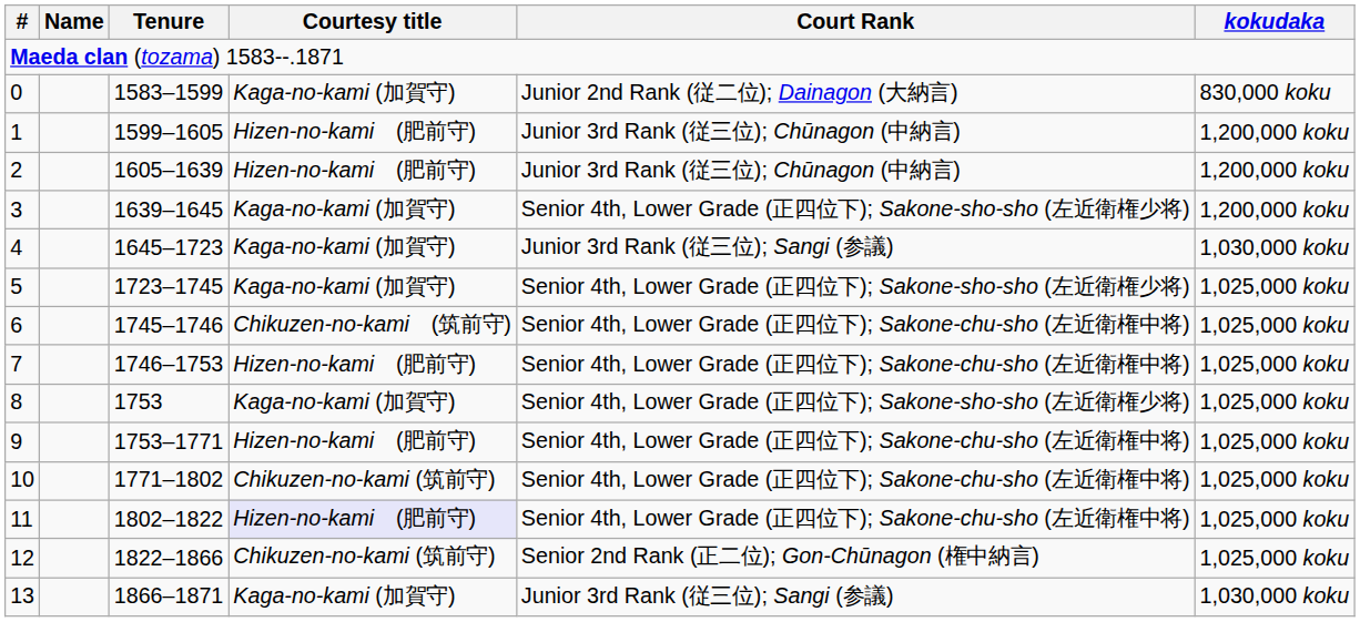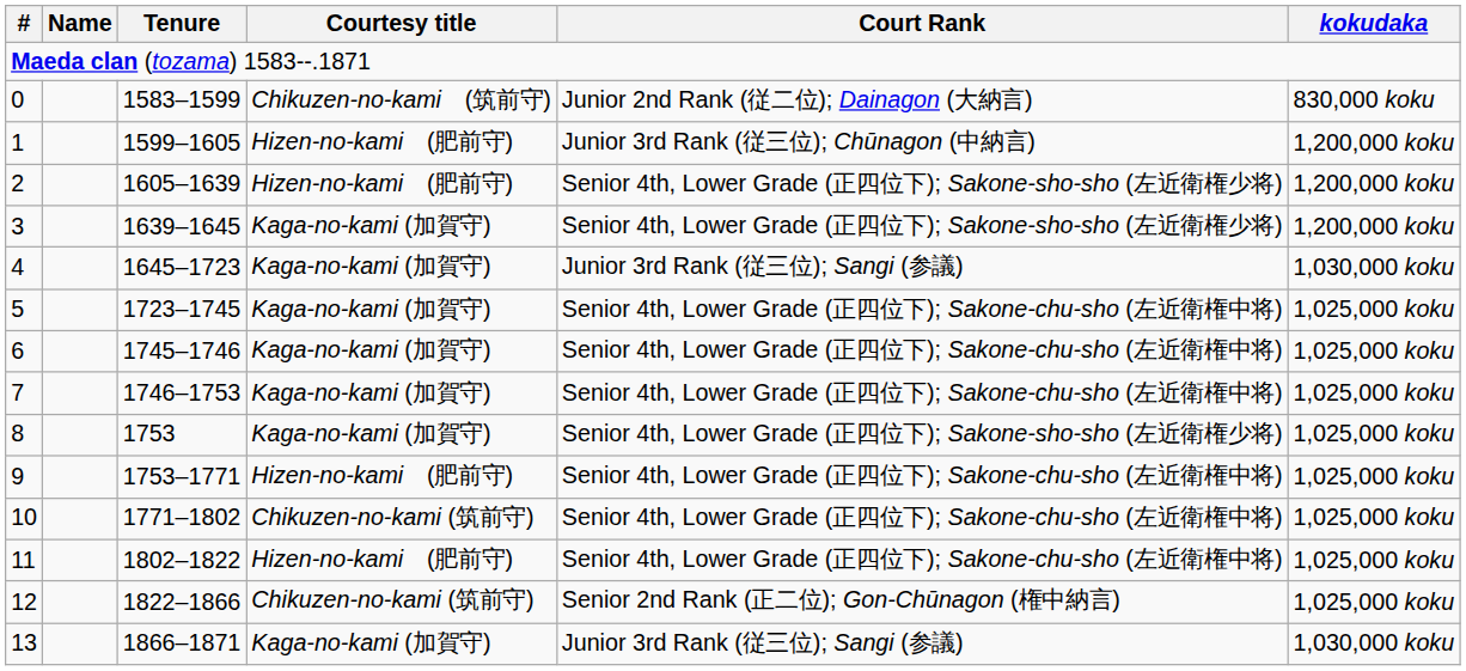 <table class=wikitable>
 <tr>
 <th>#</th>
 <th>Name</th>
 <th>Tenure</th>
 <th>Courtesy title</th>
 <th>Court Rank</th>
 <th><em><a href='#'>kokudaka</a></em></th>
 </tr>
 <tr>
 <td colspan=6> <strong><a href='#'>Maeda clan</a></strong> (<em><a href='#'>tozama</a></em>) 1583--.1871</td>
 </tr>
 <tr>
 <td>0</td>
 <td></td>
 <td>1583–1599</td>
-<td><em>Kaga-no-kami</em> (加賀守)</td>
+<td><em>Chikuzen-no-kami</em>　(筑前守)</td>
 <td>Junior 2nd Rank (従二位); <em><a href='#'>Dainagon</a></em> (大納言)</td>
 <td>830,000 <em>koku</em></td>
 </tr>
 <tr>
 <td>1</td>
 <td></td>
 <td>1599–1605</td>
 <td><em>Hizen-no-kami</em>　(肥前守)</td>
 <td>Junior 3rd Rank (従三位); <em>Chūnagon</em> (中納言)</td>
 <td>1,200,000 <em>koku</em></td>
 </tr>
 <tr>
 <td>2</td>
 <td></td>
 <td>1605–1639</td>
 <td><em>Hizen-no-kami</em>　(肥前守)</td>
-<td>Junior 3rd Rank (従三位); <em>Chūnagon</em> (中納言)</td>
+<td>Senior 4th, Lower Grade (正四位下); <em>Sakone-sho-sho</em> (左近衛権少将)</td>
 <td>1,200,000 <em>koku</em></td>
 </tr>
 <tr>
 <td>3</td>
 <td></td>
 <td>1639–1645</td>
 <td><em>Kaga-no-kami</em> (加賀守)</td>
 <td>Senior 4th, Lower Grade (正四位下); <em>Sakone-sho-sho</em> (左近衛権少将)</td>
 <td>1,200,000 <em>koku</em></td>
 </tr>
 <tr>
 <td>4</td>
 <td></td>
 <td>1645–1723</td>
 <td><em>Kaga-no-kami</em> (加賀守)</td>
 <td>Junior 3rd Rank (従三位); <em>Sangi</em> (参議)</td>
 <td>1,030,000 <em>koku</em></td>
 </tr>
 <tr>
 <td>5</td>
 <td></td>
 <td>1723–1745</td>
 <td><em>Kaga-no-kami</em> (加賀守)</td>
-<td>Senior 4th, Lower Grade (正四位下); <em>Sakone-sho-sho</em> (左近衛権少将)</td>
+<td>Senior 4th, Lower Grade (正四位下); <em>Sakone-chu-sho</em> (左近衛権中将)</td>
 <td>1,025,000  <em>koku</em></td>
 </tr>
 <tr>
 <td>6</td>
 <td></td>
 <td>1745–1746</td>
-<td><em>Chikuzen-no-kami</em>　(筑前守)</td>
+<td><em>Kaga-no-kami</em> (加賀守)</td>
 <td>Senior 4th, Lower Grade (正四位下); <em>Sakone-chu-sho</em> (左近衛権中将)</td>
 <td>1,025,000  <em>koku</em></td>
 </tr>
 <tr>
 <td>7</td>
 <td></td>
 <td>1746–1753</td>
-<td><em>Hizen-no-kami</em>　(肥前守)</td>
+<td><em>Kaga-no-kami</em> (加賀守)</td>
 <td>Senior 4th, Lower Grade (正四位下); <em>Sakone-chu-sho</em> (左近衛権中将)</td>
 <td>1,025,000  <em>koku</em></td>
 </tr>
 <tr>
 <td>8</td>
 <td></td>
 <td>1753</td>
 <td><em>Kaga-no-kami</em> (加賀守)</td>
 <td>Senior 4th, Lower Grade (正四位下); <em>Sakone-sho-sho</em> (左近衛権少将)</td>
 <td>1,025,000  <em>koku</em></td>
 </tr>
 <tr>
 <td>9</td>
 <td></td>
 <td>1753–1771</td>
 <td><em>Hizen-no-kami</em>　(肥前守)</td>
 <td>Senior 4th, Lower Grade (正四位下); <em>Sakone-chu-sho</em> (左近衛権中将)</td>
 <td>1,025,000  <em>koku</em></td>
 </tr>
 <tr>
 <td>10</td>
 <td></td>
 <td>1771–1802</td>
 <td><em>Chikuzen-no-kami</em> (筑前守)</td>
 <td>Senior 4th, Lower Grade (正四位下); <em>Sakone-chu-sho</em> (左近衛権中将)</td>
 <td>1,025,000  <em>koku</em></td>
 </tr>
 <tr>
 <td>11</td>
 <td></td>
 <td>1802–1822</td>
-<td style="background: lavender;"><em>Hizen-no-kami</em>　(肥前守)</td>
+<td><em>Hizen-no-kami</em>　(肥前守)</td>
 <td>Senior 4th, Lower Grade (正四位下); <em>Sakone-chu-sho</em> (左近衛権中将)</td>
 <td>1,025,000  <em>koku</em></td>
 </tr>
 <tr>
 <td>12</td>
 <td></td>
 <td>1822–1866</td>
 <td><em>Chikuzen-no-kami</em> (筑前守)</td>
 <td>Senior 2nd Rank (正二位); <em>Gon-Chūnagon</em> (権中納言)</td>
 <td>1,025,000  <em>koku</em></td>
 </tr>
 <tr>
 <td>13</td>
 <td></td>
 <td>1866–1871</td>
 <td><em>Kaga-no-kami</em> (加賀守)</td>
 <td>Junior 3rd Rank (従三位); <em>Sangi</em> (参議)</td>
 <td>1,030,000 <em>koku</em></td>
 </tr>
 </table>
